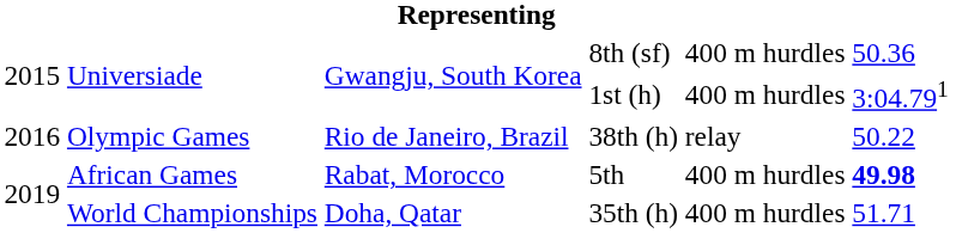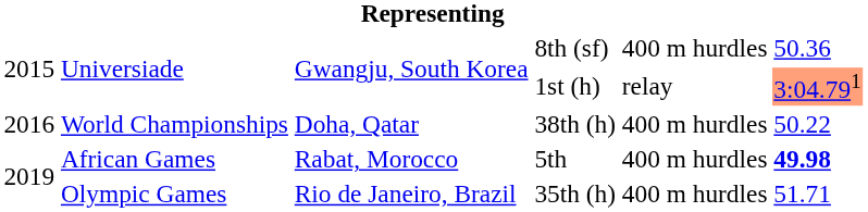 <table>
 <tr>
 <th colspan="6">Representing </th>
 </tr>
 <tr>
 <td rowspan=2>2015</td>
 <td rowspan=2><a href='#'>Universiade</a></td>
 <td rowspan=2><a href='#'>Gwangju, South Korea</a></td>
 <td>8th (sf)</td>
 <td>400 m hurdles</td>
 <td><a href='#'>50.36</a></td>
 </tr>
 <tr>
 <td>1st (h)</td>
-<td>400 m hurdles</td>
-<td><a href='#'>3:04.79</a><sup>1</sup></td>
+<td> relay</td>
+<td style="background: lightsalmon;"><a href='#'>3:04.79</a><sup>1</sup></td>
 </tr>
 <tr>
 <td>2016</td>
-<td><a href='#'>Olympic Games</a></td>
-<td><a href='#'>Rio de Janeiro, Brazil</a></td>
+<td><a href='#'>World Championships</a></td>
+<td><a href='#'>Doha, Qatar</a></td>
 <td>38th (h)</td>
-<td> relay</td>
+<td>400 m hurdles</td>
 <td><a href='#'>50.22</a></td>
 </tr>
 <tr>
 <td rowspan=2>2019</td>
 <td><a href='#'>African Games</a></td>
 <td><a href='#'>Rabat, Morocco</a></td>
 <td>5th</td>
 <td>400 m hurdles</td>
 <td><strong><a href='#'>49.98</a></strong></td>
 </tr>
 <tr>
-<td><a href='#'>World Championships</a></td>
-<td><a href='#'>Doha, Qatar</a></td>
+<td><a href='#'>Olympic Games</a></td>
+<td><a href='#'>Rio de Janeiro, Brazil</a></td>
 <td>35th (h)</td>
 <td>400 m hurdles</td>
 <td><a href='#'>51.71</a></td>
 </tr>
 </table>
